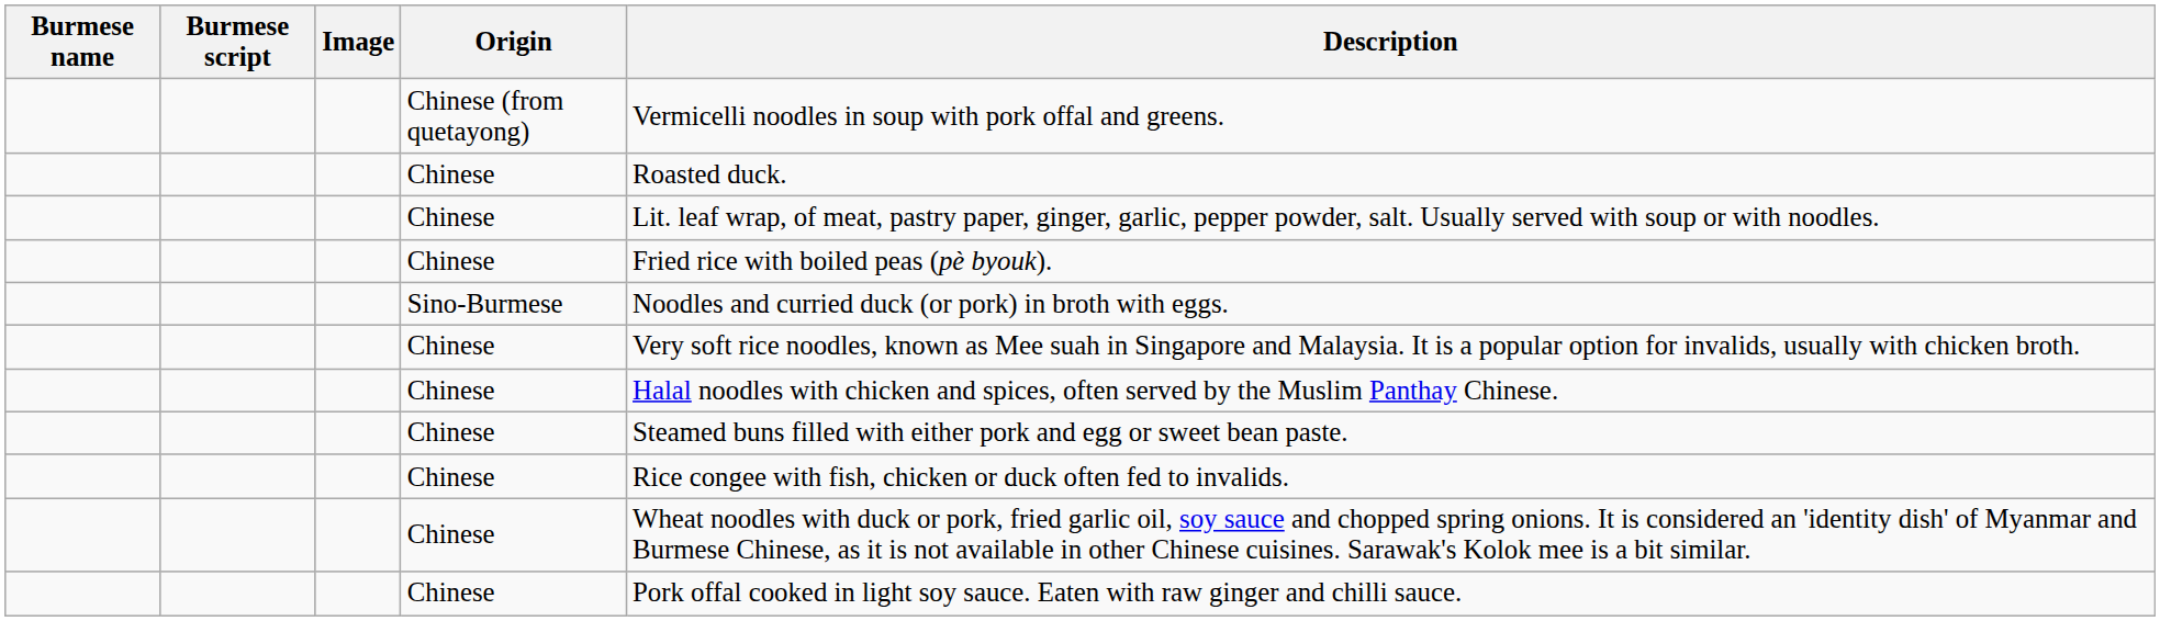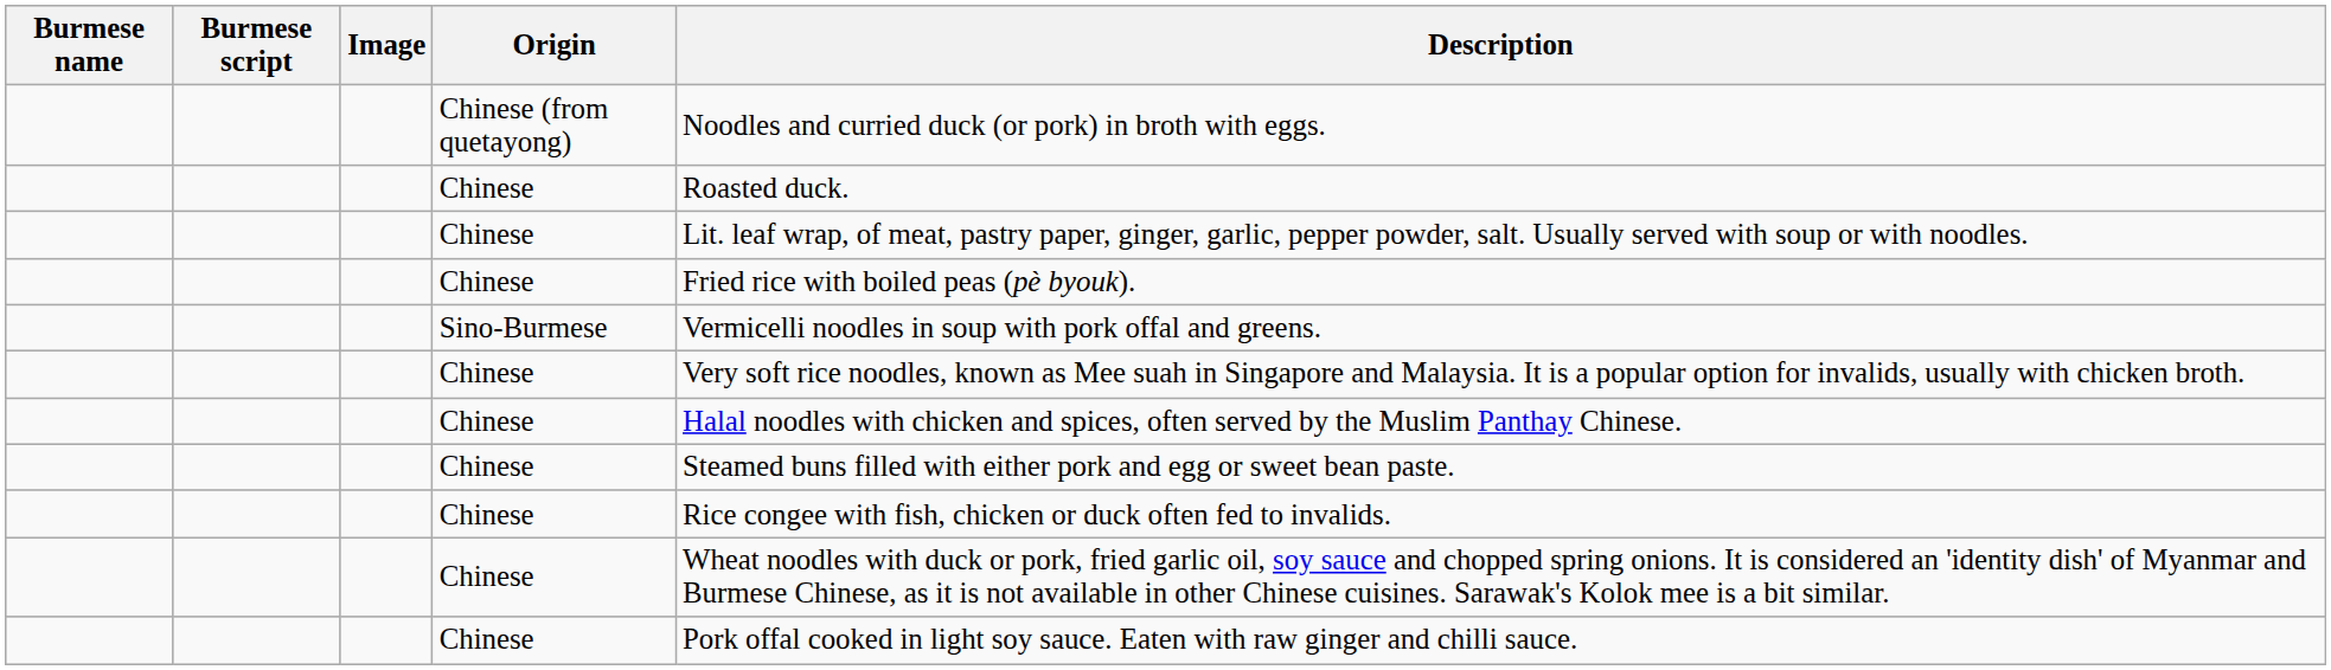 <table class="wikitable sortable" style="width:100%;">
 <tr>
 <th>Burmese name</th>
 <th>Burmese script</th>
 <th>Image</th>
 <th>Origin</th>
 <th>Description</th>
 </tr>
 <tr>
 <td></td>
 <td></td>
 <td></td>
 <td>Chinese (from quetayong)</td>
-<td>Vermicelli noodles in soup with pork offal and greens.</td>
+<td>Noodles and curried duck (or pork) in broth with eggs.</td>
 </tr>
 <tr>
 <td></td>
 <td></td>
 <td></td>
 <td>Chinese</td>
 <td>Roasted duck.</td>
 </tr>
 <tr>
 <td></td>
 <td></td>
 <td></td>
 <td>Chinese</td>
 <td>Lit. leaf wrap, of meat, pastry paper, ginger, garlic, pepper powder, salt. Usually served with soup or with noodles.</td>
 </tr>
 <tr>
 <td></td>
 <td></td>
 <td></td>
 <td>Chinese</td>
 <td>Fried rice with boiled peas (<em>pè byouk</em>).</td>
 </tr>
 <tr>
 <td></td>
 <td></td>
 <td></td>
 <td>Sino-Burmese</td>
-<td>Noodles and curried duck (or pork) in broth with eggs.</td>
+<td>Vermicelli noodles in soup with pork offal and greens.</td>
 </tr>
 <tr>
 <td></td>
 <td></td>
 <td></td>
 <td>Chinese</td>
 <td>Very soft rice noodles, known as Mee suah in Singapore and Malaysia. It is a popular option for invalids, usually with chicken broth.</td>
 </tr>
 <tr>
 <td></td>
 <td></td>
 <td></td>
 <td>Chinese</td>
 <td><a href='#'>Halal</a> noodles with chicken and spices, often served by the Muslim <a href='#'>Panthay</a> Chinese.</td>
 </tr>
 <tr>
 <td></td>
 <td></td>
 <td></td>
 <td>Chinese</td>
 <td>Steamed buns filled with either pork and egg or sweet bean paste.</td>
 </tr>
 <tr>
 <td></td>
 <td></td>
 <td></td>
 <td>Chinese</td>
 <td>Rice congee with fish, chicken or duck often fed to invalids.</td>
 </tr>
 <tr>
 <td></td>
 <td></td>
 <td></td>
 <td>Chinese</td>
 <td>Wheat noodles with duck or pork, fried garlic oil, <a href='#'>soy sauce</a> and chopped spring onions. It is considered an 'identity dish' of Myanmar and Burmese Chinese, as it is not available in other Chinese cuisines. Sarawak's Kolok mee is a bit similar.</td>
 </tr>
 <tr>
 <td></td>
 <td></td>
 <td></td>
 <td>Chinese</td>
 <td>Pork offal cooked in light soy sauce. Eaten with raw ginger and chilli sauce.</td>
 </tr>
 </table>
